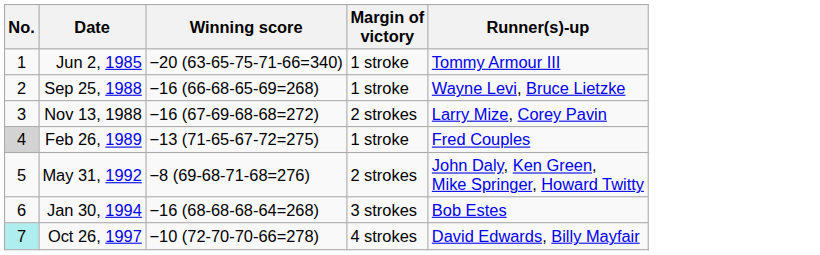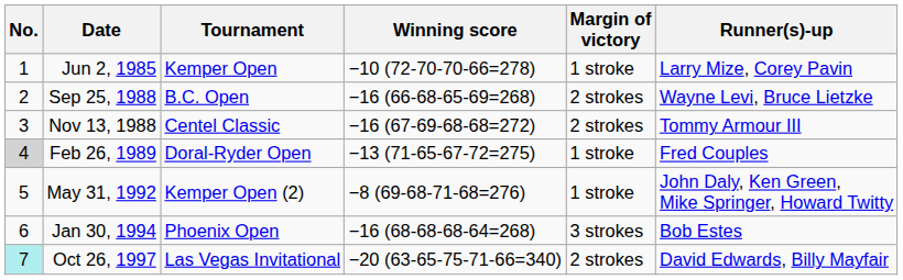 <table class="wikitable" style="font-size:95%;">
 <tr>
 <th>No.</th>
 <th>Date</th>
+<th>Tournament</th>
 <th>Winning score</th>
 <th>Margin of<br>victory</th>
 <th>Runner(s)-up</th>
 </tr>
 <tr>
 <td align=center>1</td>
 <td align=right>Jun 2, <a href='#'>1985</a></td>
-<td>−20 (63-65-75-71-66=340)</td>
+<td><a href='#'>Kemper Open</a></td>
+<td>−10 (72-70-70-66=278)</td>
 <td>1 stroke</td>
-<td> <a href='#'>Tommy Armour III</a></td>
+<td> <a href='#'>Larry Mize</a>,  <a href='#'>Corey Pavin</a></td>
 </tr>
 <tr>
 <td align=center>2</td>
 <td align=right>Sep 25, <a href='#'>1988</a></td>
+<td><a href='#'>B.C. Open</a></td>
 <td>−16 (66-68-65-69=268)</td>
-<td>1 stroke</td>
+<td>2 strokes</td>
 <td> <a href='#'>Wayne Levi</a>,  <a href='#'>Bruce Lietzke</a></td>
 </tr>
 <tr>
 <td align=center>3</td>
 <td align=right>Nov 13, 1988</td>
+<td><a href='#'>Centel Classic</a></td>
 <td>−16 (67-69-68-68=272)</td>
 <td>2 strokes</td>
-<td> <a href='#'>Larry Mize</a>,  <a href='#'>Corey Pavin</a></td>
+<td> <a href='#'>Tommy Armour III</a></td>
 </tr>
 <tr>
 <td align=center style="background: lightgrey;">4</td>
 <td align=right>Feb 26, <a href='#'>1989</a></td>
+<td><a href='#'>Doral-Ryder Open</a></td>
 <td>−13 (71-65-67-72=275)</td>
 <td>1 stroke</td>
 <td> <a href='#'>Fred Couples</a></td>
 </tr>
 <tr>
 <td align=center>5</td>
 <td align=right>May 31, <a href='#'>1992</a></td>
+<td><a href='#'>Kemper Open</a> (2)</td>
 <td>−8 (69-68-71-68=276)</td>
-<td>2 strokes</td>
+<td>1 stroke</td>
 <td> <a href='#'>John Daly</a>,  <a href='#'>Ken Green</a>,<br> <a href='#'>Mike Springer</a>,  <a href='#'>Howard Twitty</a></td>
 </tr>
 <tr>
 <td align=center>6</td>
 <td align=right>Jan 30, <a href='#'>1994</a></td>
+<td><a href='#'>Phoenix Open</a></td>
 <td>−16 (68-68-68-64=268)</td>
 <td>3 strokes</td>
 <td> <a href='#'>Bob Estes</a></td>
 </tr>
 <tr>
 <td align=center style="background: paleturquoise;">7</td>
 <td align=right>Oct 26, <a href='#'>1997</a></td>
-<td>−10 (72-70-70-66=278)</td>
-<td>4 strokes</td>
+<td><a href='#'>Las Vegas Invitational</a></td>
+<td>−20 (63-65-75-71-66=340)</td>
+<td>2 strokes</td>
 <td> <a href='#'>David Edwards</a>,  <a href='#'>Billy Mayfair</a></td>
 </tr>
 </table>
